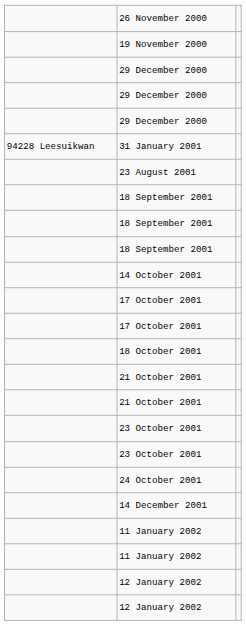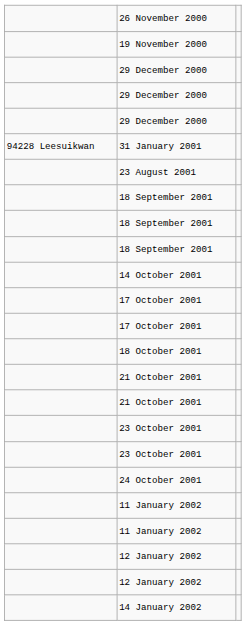 <table class="wikitable" style="font-size: 80%; float: left; width: 26em; margin-right: 1em; height: 700px">
 <tr>
 <td></td>
 <td>26 November 2000</td>
 <td></td>
 </tr>
 <tr>
 <td></td>
 <td>19 November 2000</td>
 <td></td>
 </tr>
 <tr>
 <td></td>
 <td>29 December 2000</td>
 <td></td>
 </tr>
 <tr>
 <td></td>
 <td>29 December 2000</td>
 <td></td>
 </tr>
 <tr>
 <td></td>
 <td>29 December 2000</td>
 <td></td>
 </tr>
 <tr>
 <td>94228 Leesuikwan</td>
 <td>31 January 2001</td>
 <td></td>
 </tr>
 <tr>
 <td></td>
 <td>23 August 2001</td>
 <td></td>
 </tr>
 <tr>
 <td></td>
 <td>18 September 2001</td>
 <td></td>
 </tr>
 <tr>
 <td></td>
 <td>18 September 2001</td>
 <td></td>
 </tr>
 <tr>
 <td></td>
 <td>18 September 2001</td>
 <td></td>
 </tr>
 <tr>
 <td></td>
 <td>14 October 2001</td>
 <td></td>
 </tr>
 <tr>
 <td></td>
 <td>17 October 2001</td>
 <td></td>
 </tr>
 <tr>
 <td></td>
 <td>17 October 2001</td>
 <td></td>
 </tr>
 <tr>
 <td></td>
 <td>18 October 2001</td>
 <td></td>
 </tr>
 <tr>
 <td></td>
 <td>21 October 2001</td>
 <td></td>
 </tr>
 <tr>
 <td></td>
 <td>21 October 2001</td>
 <td></td>
 </tr>
 <tr>
 <td></td>
 <td>23 October 2001</td>
 <td></td>
 </tr>
 <tr>
 <td></td>
 <td>23 October 2001</td>
 <td></td>
 </tr>
 <tr>
 <td></td>
 <td>24 October 2001</td>
 <td></td>
 </tr>
 <tr>
 <td></td>
-<td>14 December 2001</td>
-<td></td>
-</tr>
-<tr>
-<td></td>
 <td>11 January 2002</td>
 <td></td>
 </tr>
 <tr>
 <td></td>
 <td>11 January 2002</td>
 <td></td>
 </tr>
 <tr>
 <td></td>
 <td>12 January 2002</td>
 <td></td>
 </tr>
 <tr>
 <td></td>
 <td>12 January 2002</td>
 <td></td>
 </tr>
+<tr>
+<td></td>
+<td>14 January 2002</td>
+<td></td>
+</tr>
 </table>
